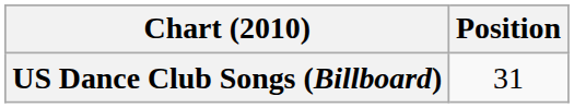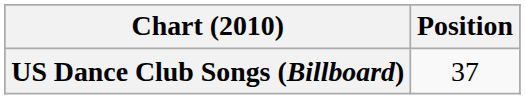 <table class="wikitable plainrowheaders" style="text-align:center">
 <tr>
 <th scope="col">Chart (2010)</th>
 <th scope="col">Position</th>
 </tr>
 <tr>
 <th scope="row">US Dance Club Songs (<em>Billboard</em>)</th>
-<td>31</td>
+<td>37</td>
 </tr>
 </table>
